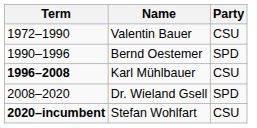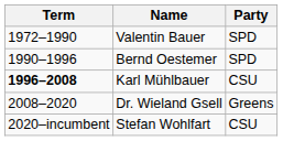 <table class="wikitable">
 <tr>
 <th>Term</th>
 <th>Name</th>
 <th>Party</th>
 </tr>
 <tr>
 <td>1972–1990</td>
 <td>Valentin Bauer</td>
-<td>CSU</td>
+<td>SPD</td>
 </tr>
 <tr>
 <td>1990–1996</td>
 <td>Bernd Oestemer</td>
 <td>SPD</td>
 </tr>
 <tr>
 <td><strong>1996–2008</strong></td>
 <td>Karl Mühlbauer</td>
 <td>CSU</td>
 </tr>
 <tr>
 <td>2008–2020</td>
 <td>Dr. Wieland Gsell</td>
-<td>SPD</td>
+<td>Greens</td>
 </tr>
 <tr>
-<td><strong>2020–incumbent</strong></td>
+<td>2020–incumbent</td>
 <td>Stefan Wohlfart</td>
 <td>CSU</td>
 </tr>
 </table>
